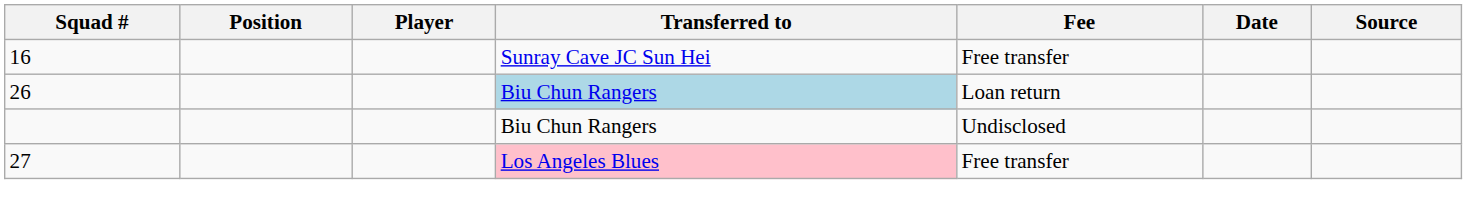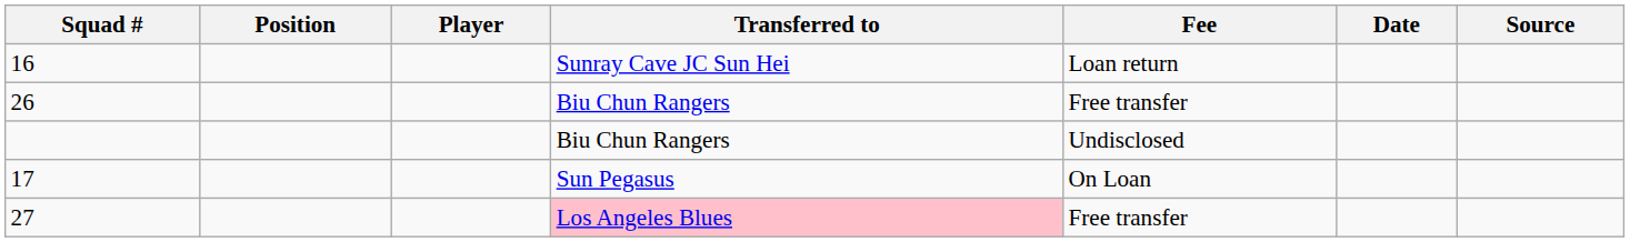 <table width=83% class="wikitable sortable" style="text-align:center; font-size:95%; text-align:left">
 <tr>
 <th><strong>Squad #</strong></th>
 <th><strong>Position </strong></th>
 <th><strong>Player </strong></th>
 <th><strong>Transferred to</strong></th>
 <th><strong>Fee </strong></th>
 <th><strong>Date </strong></th>
 <th><strong>Source</strong></th>
 </tr>
 <tr>
 <td>16</td>
 <td></td>
 <td></td>
 <td> <a href='#'>Sunray Cave JC Sun Hei</a></td>
-<td>Free transfer</td>
+<td>Loan return</td>
 <td></td>
 <td></td>
 </tr>
 <tr>
 <td>26</td>
 <td></td>
 <td></td>
-<td style="background: lightblue;"> <a href='#'>Biu Chun Rangers</a></td>
-<td>Loan return</td>
+<td> <a href='#'>Biu Chun Rangers</a></td>
+<td>Free transfer</td>
 <td></td>
 <td></td>
 </tr>
 <tr>
 <td></td>
 <td></td>
 <td></td>
 <td> Biu Chun Rangers</td>
 <td>Undisclosed</td>
 <td></td>
 <td></td>
 </tr>
 <tr>
+<td>17</td>
+<td></td>
+<td></td>
+<td> <a href='#'>Sun Pegasus</a></td>
+<td>On Loan</td>
+<td></td>
+<td></td>
+</tr>
+<tr>
 <td>27</td>
 <td></td>
 <td></td>
 <td style="background: pink;"> <a href='#'>Los Angeles Blues</a></td>
 <td>Free transfer</td>
 <td></td>
 <td></td>
 </tr>
 </table>
